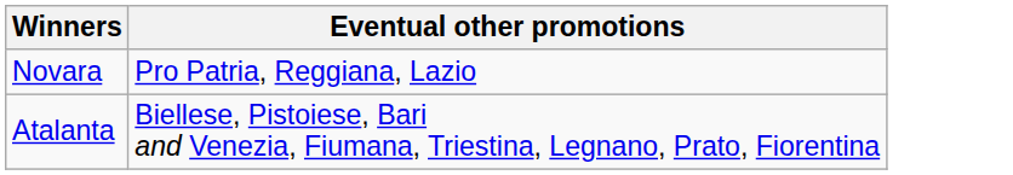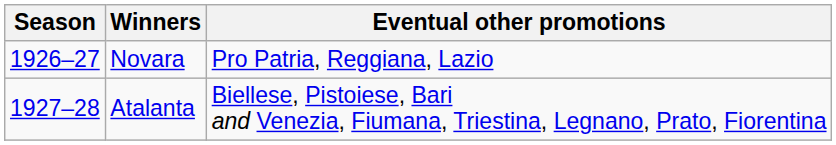 <table class="wikitable">
 <tr>
+<th>Season</th>
 <th>Winners</th>
 <th>Eventual other promotions</th>
 </tr>
 <tr>
+<td><a href='#'>1926–27</a></td>
 <td><a href='#'>Novara</a></td>
 <td><a href='#'>Pro Patria</a>, <a href='#'>Reggiana</a>, <a href='#'>Lazio</a></td>
 </tr>
 <tr>
+<td><a href='#'>1927–28</a></td>
 <td><a href='#'>Atalanta</a></td>
 <td><a href='#'>Biellese</a>, <a href='#'>Pistoiese</a>, <a href='#'>Bari</a><br><em>and </em><a href='#'>Venezia</a>, <a href='#'>Fiumana</a>, <a href='#'>Triestina</a>, <a href='#'>Legnano</a>, <a href='#'>Prato</a>, <a href='#'>Fiorentina</a></td>
 </tr>
 </table>
